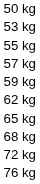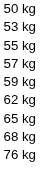 <table>
 <tr>
 <td rowspan=2>50 kg</td>
 <td rowspan=2></td>
 <td rowspan=2></td>
 <td></td>
 </tr>
 <tr>
 <td></td>
 </tr>
 <tr>
 <td rowspan=2>53 kg</td>
 <td rowspan=2></td>
 <td rowspan=2></td>
 <td></td>
 </tr>
 <tr>
 <td></td>
 </tr>
 <tr>
 <td rowspan=2>55 kg</td>
 <td rowspan=2></td>
 <td rowspan=2></td>
 <td></td>
 </tr>
 <tr>
 <td></td>
 </tr>
 <tr>
 <td rowspan=2>57 kg</td>
 <td rowspan=2></td>
 <td rowspan=2></td>
 <td></td>
 </tr>
 <tr>
 <td></td>
 </tr>
 <tr>
 <td rowspan=2>59 kg</td>
 <td rowspan=2></td>
 <td rowspan=2></td>
 <td></td>
 </tr>
 <tr>
 <td></td>
 </tr>
 <tr>
 <td rowspan=2>62 kg</td>
 <td rowspan=2></td>
 <td rowspan=2></td>
 <td></td>
 </tr>
 <tr>
 <td></td>
 </tr>
 <tr>
 <td rowspan=2>65 kg</td>
 <td rowspan=2></td>
 <td rowspan=2></td>
 <td></td>
 </tr>
 <tr>
 <td></td>
 </tr>
 <tr>
 <td>68 kg</td>
 <td></td>
 <td></td>
 <td></td>
 </tr>
 <tr>
-<td>72 kg</td>
-<td></td>
-<td></td>
-<td></td>
-</tr>
-<tr>
 <td rowspan=2>76 kg</td>
 <td rowspan=2></td>
 <td rowspan=2></td>
 <td></td>
 </tr>
 <tr>
 <td></td>
 </tr>
 </table>
